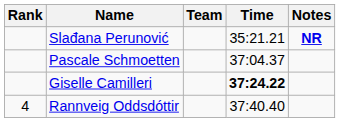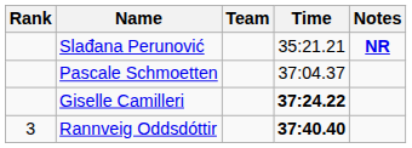 <table class="wikitable sortable" style="text-align:center">
 <tr>
 <th>Rank</th>
 <th>Name</th>
 <th>Team</th>
 <th>Time</th>
 <th>Notes</th>
 </tr>
 <tr>
 <td></td>
 <td align="left"><a href='#'>Slađana Perunović</a></td>
 <td align=left></td>
 <td>35:21.21</td>
 <td><strong><a href='#'>NR</a></strong></td>
 </tr>
 <tr>
 <td></td>
 <td align="left"><a href='#'>Pascale Schmoetten</a></td>
 <td align=left></td>
 <td>37:04.37</td>
 <td></td>
 </tr>
 <tr>
 <td></td>
 <td align="left"><a href='#'>Giselle Camilleri</a></td>
 <td align=left></td>
 <td><strong>37:24.22</strong></td>
 <td></td>
 </tr>
 <tr>
-<td>4</td>
+<td>3</td>
 <td align="left"><a href='#'>Rannveig Oddsdóttir</a></td>
 <td align=left></td>
-<td>37:40.40</td>
+<td><strong>37:40.40</strong></td>
 <td></td>
 </tr>
 </table>
